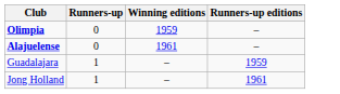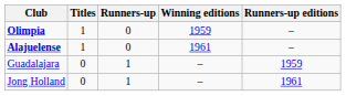 <table class="wikitable" style="text-align: center;">
 <tr>
 <th>Club</th>
+<th>Titles</th>
 <th>Runners-up</th>
 <th>Winning editions</th>
 <th>Runners-up editions</th>
 </tr>
 <tr>
 <td align=left> <strong><a href='#'>Olimpia</a></strong></td>
+<td>1</td>
 <td>0</td>
 <td><a href='#'>1959</a></td>
 <td>–</td>
 </tr>
 <tr>
 <td align=left> <strong><a href='#'>Alajuelense</a></strong></td>
+<td>1</td>
 <td>0</td>
 <td><a href='#'>1961</a></td>
 <td>–</td>
 </tr>
 <tr>
 <td align=left> <a href='#'>Guadalajara</a></td>
+<td>0</td>
 <td>1</td>
 <td>–</td>
 <td><a href='#'>1959</a></td>
 </tr>
 <tr>
 <td align=left> <a href='#'>Jong Holland</a></td>
+<td>0</td>
 <td>1</td>
 <td>–</td>
 <td><a href='#'>1961</a></td>
 </tr>
 </table>
